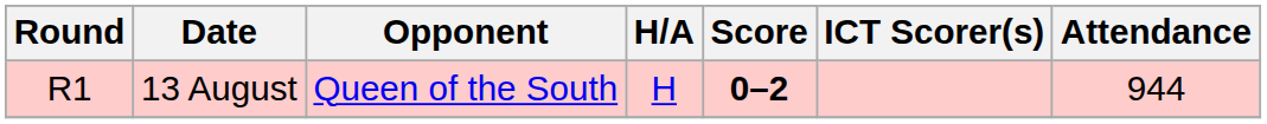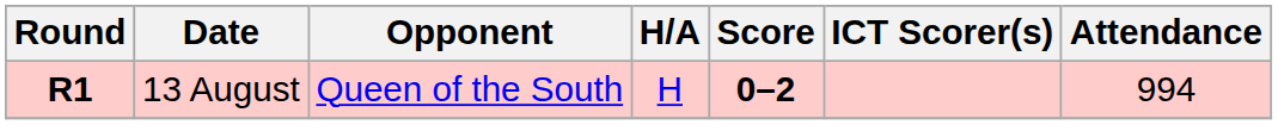 <table class="wikitable" style="text-align:center">
 <tr>
 <th>Round</th>
 <th>Date</th>
 <th>Opponent</th>
 <th>H/A</th>
 <th>Score</th>
 <th>ICT Scorer(s)</th>
 <th>Attendance</th>
 </tr>
 <tr bgcolor=#FFCCCC>
-<td>R1</td>
+<td><strong>R1</strong></td>
 <td align=left>13 August</td>
 <td align=left><a href='#'>Queen of the South</a></td>
 <td><a href='#'>H</a></td>
 <td><strong>0–2</strong></td>
 <td align=left></td>
-<td>944</td>
+<td>994</td>
 </tr>
 <tr>
 </tr>
 </table>
